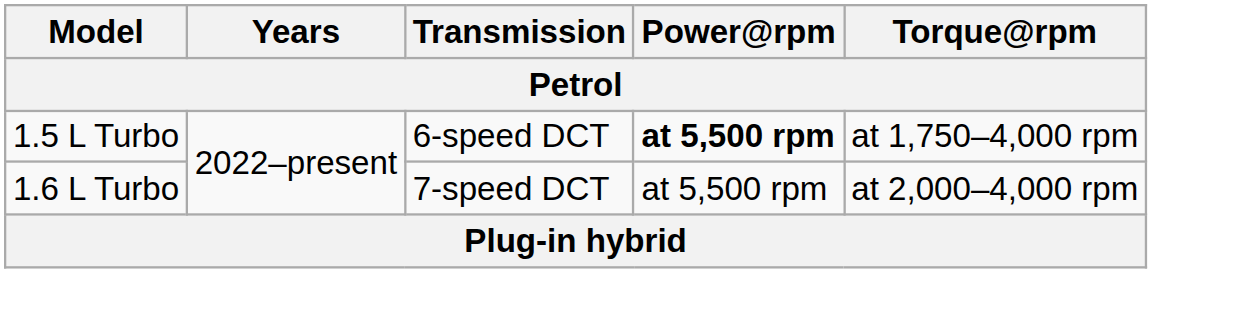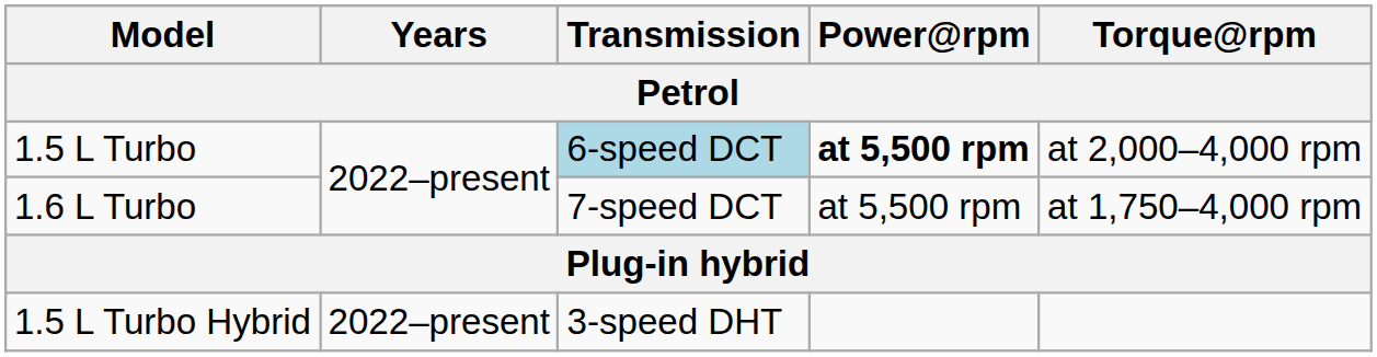 <table class="wikitable sortable collapsible" style="text-align:left; font-size:90%;">
 <tr>
 <th>Model</th>
 <th>Years</th>
 <th>Transmission</th>
 <th>Power@rpm</th>
 <th>Torque@rpm</th>
 </tr>
 <tr>
 <th colspan=5>Petrol</th>
 </tr>
 <tr>
 <td>1.5 L Turbo</td>
 <td rowspan=2>2022–present</td>
-<td>6-speed DCT</td>
+<td style="background: lightblue;">6-speed DCT</td>
 <td><strong> at 5,500 rpm</strong></td>
-<td> at 1,750–4,000 rpm</td>
+<td> at 2,000–4,000 rpm</td>
 </tr>
 <tr>
 <td>1.6 L Turbo</td>
 <td>7-speed DCT</td>
 <td> at 5,500 rpm</td>
-<td> at 2,000–4,000 rpm</td>
+<td> at 1,750–4,000 rpm</td>
 </tr>
 <tr>
 <th colspan=5>Plug-in hybrid</th>
 </tr>
+<tr>
+<td>1.5 L Turbo Hybrid</td>
+<td>2022–present</td>
+<td>3-speed DHT</td>
+<td></td>
+<td></td>
+</tr>
 </table>
